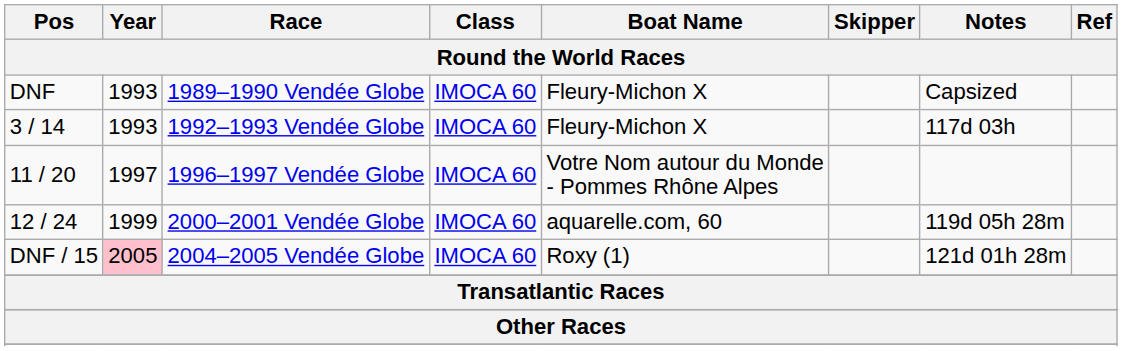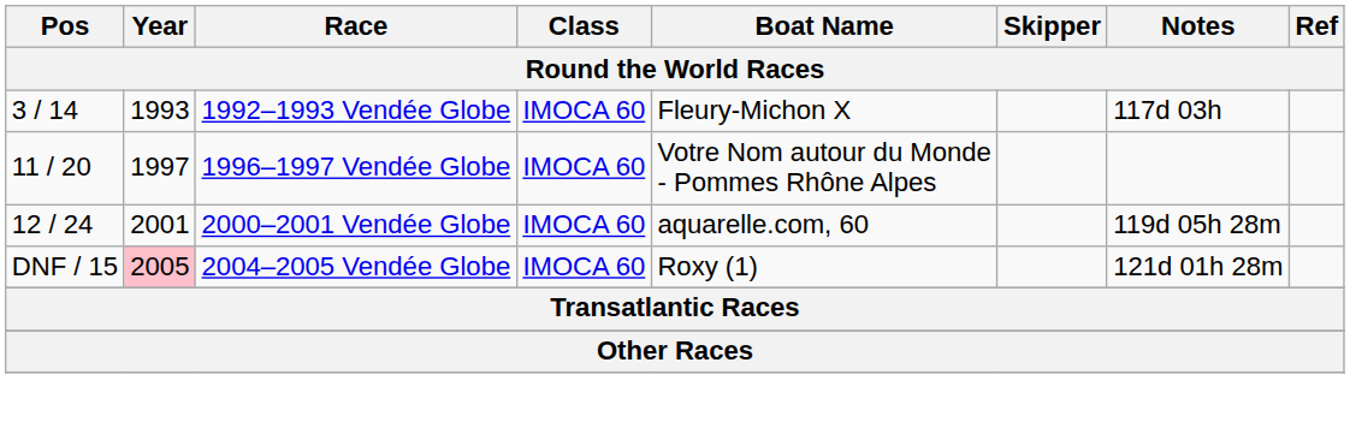 <table class="wikitable sortable">
 <tr>
 <th>Pos</th>
 <th>Year</th>
 <th>Race</th>
 <th>Class</th>
 <th>Boat Name</th>
 <th>Skipper</th>
 <th>Notes</th>
 <th>Ref</th>
 </tr>
 <tr>
 <th colspan = 8><strong>Round the World Races</strong></th>
-</tr>
-<tr>
-<td>DNF</td>
-<td>1993</td>
-<td><a href='#'>1989–1990 Vendée Globe</a></td>
-<td><a href='#'>IMOCA 60</a></td>
-<td>Fleury-Michon X</td>
-<td></td>
-<td>Capsized</td>
-<td></td>
 </tr>
 <tr>
 <td>3 / 14</td>
 <td>1993</td>
 <td><a href='#'>1992–1993 Vendée Globe</a></td>
 <td><a href='#'>IMOCA 60</a></td>
 <td>Fleury-Michon X</td>
 <td></td>
 <td>117d 03h</td>
 <td></td>
 </tr>
 <tr>
 <td>11 / 20</td>
 <td>1997</td>
 <td><a href='#'>1996–1997 Vendée Globe</a></td>
 <td><a href='#'>IMOCA 60</a></td>
 <td>Votre Nom autour du Monde<br>- Pommes Rhône Alpes</td>
 <td></td>
 <td></td>
 <td></td>
 </tr>
 <tr>
 <td>12 / 24</td>
-<td>1999</td>
+<td>2001</td>
 <td><a href='#'>2000–2001 Vendée Globe</a></td>
 <td><a href='#'>IMOCA 60</a></td>
 <td>aquarelle.com, 60</td>
 <td></td>
 <td>119d 05h 28m</td>
 <td></td>
 </tr>
 <tr>
 <td>DNF / 15</td>
 <td style="background: pink;">2005</td>
 <td><a href='#'>2004–2005 Vendée Globe</a></td>
 <td><a href='#'>IMOCA 60</a></td>
 <td>Roxy (1)</td>
 <td></td>
 <td>121d 01h 28m</td>
 <td></td>
 </tr>
 <tr>
 </tr>
 <tr>
 <th colspan = 8><strong>Transatlantic Races</strong></th>
 </tr>
 <tr>
 </tr>
 <tr>
 <th colspan = 8><strong>Other Races</strong></th>
 </tr>
 <tr>
 </tr>
 <tr>
 </tr>
 </table>
